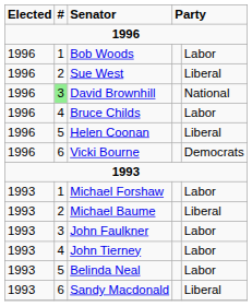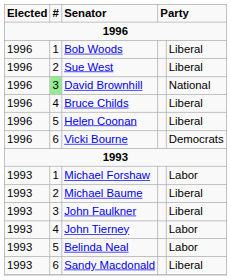 <table class="wikitable floatright">
 <tr>
 <td><strong>Elected</strong></td>
 <td><strong>#</strong></td>
 <td><strong>Senator</strong></td>
 <td colspan="2"><strong>Party</strong></td>
 </tr>
 <tr>
 <td style="text-align:center;" colspan="5"><strong>1996</strong></td>
 </tr>
 <tr>
 <td>1996</td>
 <td>1</td>
 <td><a href='#'>Bob Woods</a></td>
 <td> </td>
-<td>Labor</td>
+<td>Liberal</td>
 </tr>
 <tr>
 <td>1996</td>
 <td>2</td>
 <td><a href='#'>Sue West</a></td>
 <td> </td>
 <td>Liberal</td>
 </tr>
 <tr>
 <td>1996</td>
 <td style="background: lightgreen;">3</td>
 <td><a href='#'>David Brownhill</a></td>
 <td> </td>
 <td>National</td>
 </tr>
 <tr>
 <td>1996</td>
 <td>4</td>
 <td><a href='#'>Bruce Childs</a></td>
 <td> </td>
-<td>Labor</td>
+<td>Liberal</td>
 </tr>
 <tr>
 <td>1996</td>
 <td>5</td>
 <td><a href='#'>Helen Coonan</a></td>
 <td> </td>
 <td>Liberal</td>
 </tr>
 <tr>
 <td>1996</td>
 <td>6</td>
 <td><a href='#'>Vicki Bourne</a></td>
 <td> </td>
 <td>Democrats</td>
 </tr>
 <tr>
 <td style="text-align:center;" colspan="5"><strong>1993</strong></td>
 </tr>
 <tr>
 <td>1993</td>
 <td>1</td>
 <td><a href='#'>Michael Forshaw</a></td>
 <td> </td>
 <td>Labor</td>
 </tr>
 <tr>
 <td>1993</td>
 <td>2</td>
 <td><a href='#'>Michael Baume</a></td>
 <td> </td>
 <td>Liberal</td>
 </tr>
 <tr>
 <td>1993</td>
 <td>3</td>
 <td><a href='#'>John Faulkner</a></td>
 <td> </td>
-<td>Labor</td>
+<td>Liberal</td>
 </tr>
 <tr>
 <td>1993</td>
 <td>4</td>
 <td><a href='#'>John Tierney</a></td>
 <td> </td>
 <td>Labor</td>
 </tr>
 <tr>
 <td>1993</td>
 <td>5</td>
 <td><a href='#'>Belinda Neal</a></td>
 <td> </td>
 <td>Labor</td>
 </tr>
 <tr>
 <td>1993</td>
 <td>6</td>
 <td><a href='#'>Sandy Macdonald</a></td>
 <td> </td>
 <td>Liberal</td>
 </tr>
 <tr>
 </tr>
 </table>
